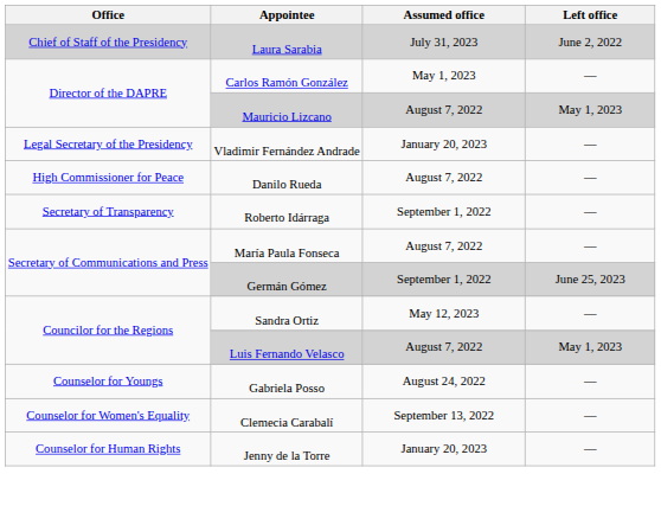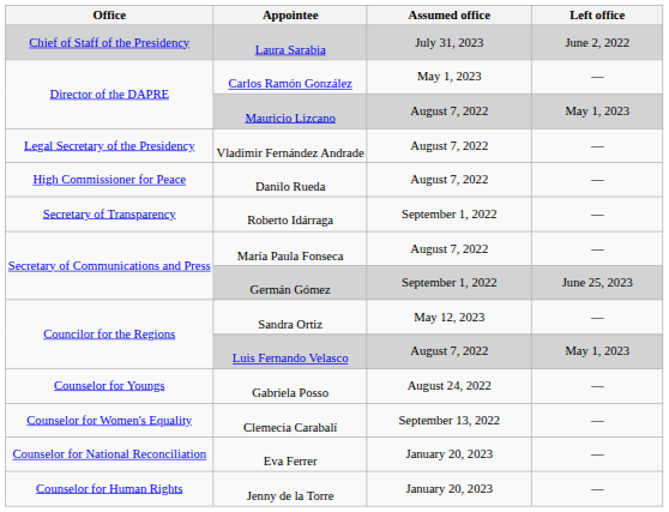 <table class="wikitable sortable" style="text-align:center">
 <tr>
 <th>Office</th>
 <th>Appointee</th>
 <th style="width:25%;" data-sort-type="date">Assumed office</th>
 <th style="width:20%;" data-sort-type="date">Left office</th>
 </tr>
 <tr style="background:lightgray;">
 <td><a href='#'>Chief of Staff of the Presidency</a></td>
 <td><br><a href='#'>Laura Sarabia</a></td>
 <td>July 31, 2023</td>
 <td>June 2, 2022</td>
 </tr>
 <tr>
 <td rowspan=2><a href='#'>Director of the DAPRE</a></td>
 <td><br><a href='#'>Carlos Ramón González</a></td>
 <td>May 1, 2023</td>
 <td>—</td>
 </tr>
 <tr style="background:lightgray;">
 <td><br><a href='#'>Mauricio Lizcano</a></td>
 <td>August 7, 2022</td>
 <td>May 1, 2023</td>
 </tr>
 <tr>
 <td><a href='#'>Legal Secretary of the Presidency</a></td>
 <td><br>Vladimir Fernández Andrade</td>
-<td>January 20, 2023</td>
+<td>August 7, 2022</td>
 <td>—</td>
 </tr>
 <tr>
 <td><a href='#'>High Commissioner for Peace</a></td>
 <td><br>Danilo Rueda</td>
 <td>August 7, 2022</td>
 <td>—</td>
 </tr>
 <tr>
 <td><a href='#'>Secretary of Transparency</a></td>
 <td><br>Roberto Idárraga</td>
 <td>September 1, 2022</td>
 <td>—</td>
 </tr>
 <tr>
 <td rowspan=2><a href='#'>Secretary of Communications and Press</a></td>
 <td><br>María Paula Fonseca</td>
 <td>August 7, 2022</td>
 <td>—</td>
 </tr>
 <tr style="background:lightgray;">
 <td><br>Germán Gómez</td>
 <td>September 1, 2022</td>
 <td>June 25, 2023</td>
 </tr>
 <tr>
 <td rowspan=2><a href='#'>Councilor for the Regions</a></td>
 <td><br>Sandra Ortiz</td>
 <td>May 12, 2023</td>
 <td>—</td>
 </tr>
 <tr style="background:lightgray;">
 <td><br><a href='#'>Luis Fernando Velasco</a></td>
 <td>August 7, 2022</td>
 <td>May 1, 2023</td>
 </tr>
 <tr>
 <td><a href='#'>Counselor for Youngs</a></td>
 <td><br>Gabriela Posso</td>
 <td>August 24, 2022</td>
 <td>—</td>
 </tr>
 <tr>
 <td><a href='#'>Counselor for Women's Equality</a></td>
 <td><br>Clemecia Carabalí</td>
 <td>September 13, 2022</td>
 <td>—</td>
 </tr>
 <tr>
+<td><a href='#'>Counselor for National Reconciliation</a></td>
+<td><br>Eva Ferrer</td>
+<td>January 20, 2023</td>
+<td>—</td>
+</tr>
+<tr>
 <td><a href='#'>Counselor for Human Rights</a></td>
 <td><br>Jenny de la Torre</td>
 <td>January 20, 2023</td>
 <td>—</td>
 </tr>
 </table>
